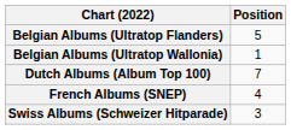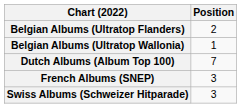 <table class="wikitable sortable plainrowheaders" style="text-align:center">
 <tr>
 <th scope="col">Chart (2022)</th>
 <th scope="col">Position</th>
 </tr>
 <tr>
 <th scope="row">Belgian Albums (Ultratop Flanders)</th>
-<td>5</td>
+<td>2</td>
 </tr>
 <tr>
 <th scope="row">Belgian Albums (Ultratop Wallonia)</th>
 <td>1</td>
 </tr>
 <tr>
 <th scope="row">Dutch Albums (Album Top 100)</th>
 <td>7</td>
 </tr>
 <tr>
 <th scope="row">French Albums (SNEP)</th>
-<td>4</td>
+<td>3</td>
 </tr>
 <tr>
 <th scope="row">Swiss Albums (Schweizer Hitparade)</th>
 <td>3</td>
 </tr>
 </table>
